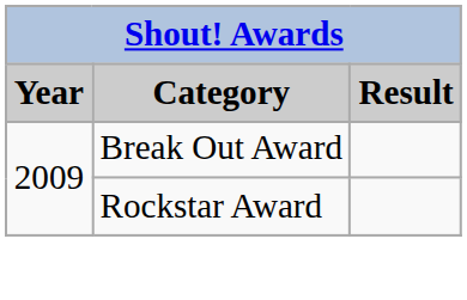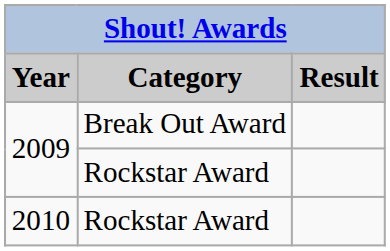 <table class="wikitable" style="font-size:90%;">
 <tr>
 <th colspan="3" style="background:#B0C4DE;"><a href='#'>Shout! Awards</a></th>
 </tr>
 <tr align="center">
 <th style="background: #CCCCCC;">Year</th>
 <th style="background: #CCCCCC;">Category</th>
 <th style="background: #CCCCCC;">Result</th>
 </tr>
 <tr>
 <td rowspan="2">2009</td>
 <td>Break Out Award</td>
 <td></td>
 </tr>
 <tr>
 <td>Rockstar Award</td>
 <td></td>
 </tr>
+<tr>
+<td>2010</td>
+<td>Rockstar Award</td>
+<td></td>
+</tr>
 </table>
